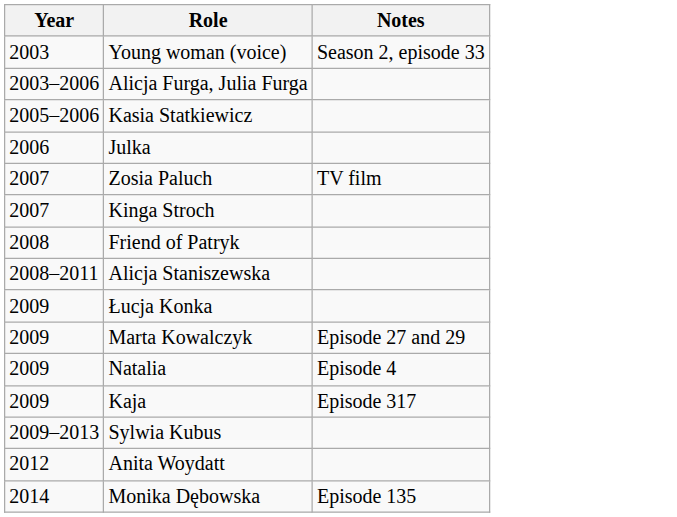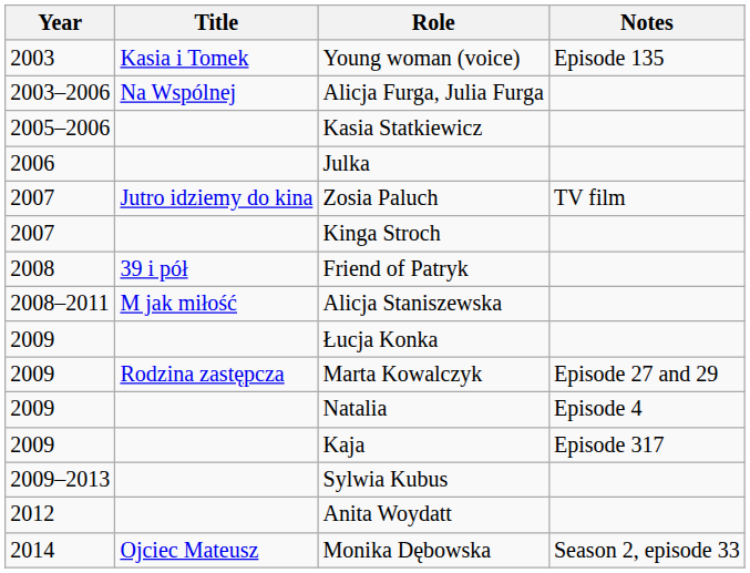 <table class="wikitable">
 <tr>
 <th>Year</th>
+<th>Title</th>
 <th>Role</th>
 <th>Notes</th>
 </tr>
 <tr>
 <td>2003</td>
+<td><a href='#'>Kasia i Tomek</a></td>
 <td>Young woman (voice)</td>
-<td>Season 2, episode 33</td>
+<td>Episode 135</td>
 </tr>
 <tr>
 <td>2003–2006</td>
+<td><a href='#'>Na Wspólnej</a></td>
 <td>Alicja Furga, Julia Furga</td>
 <td></td>
 </tr>
 <tr>
 <td>2005–2006</td>
+<td></td>
 <td>Kasia Statkiewicz</td>
 <td></td>
 </tr>
 <tr>
 <td>2006</td>
+<td></td>
 <td>Julka</td>
 <td></td>
 </tr>
 <tr>
 <td>2007</td>
+<td><a href='#'>Jutro idziemy do kina</a></td>
 <td>Zosia Paluch</td>
 <td>TV film</td>
 </tr>
 <tr>
 <td>2007</td>
+<td></td>
 <td>Kinga Stroch</td>
 <td></td>
 </tr>
 <tr>
 <td>2008</td>
+<td><a href='#'>39 i pół</a></td>
 <td>Friend of Patryk</td>
 <td></td>
 </tr>
 <tr>
 <td>2008–2011</td>
+<td><a href='#'>M jak miłość</a></td>
 <td>Alicja Staniszewska</td>
 <td></td>
 </tr>
 <tr>
 <td>2009</td>
+<td></td>
 <td>Łucja Konka</td>
 <td></td>
 </tr>
 <tr>
 <td>2009</td>
+<td><a href='#'>Rodzina zastępcza</a></td>
 <td>Marta Kowalczyk</td>
 <td>Episode 27 and 29</td>
 </tr>
 <tr>
 <td>2009</td>
+<td></td>
 <td>Natalia</td>
 <td>Episode 4</td>
 </tr>
 <tr>
 <td>2009</td>
+<td></td>
 <td>Kaja</td>
 <td>Episode 317</td>
 </tr>
 <tr>
 <td>2009–2013</td>
+<td></td>
 <td>Sylwia Kubus</td>
 <td></td>
 </tr>
 <tr>
 <td>2012</td>
+<td></td>
 <td>Anita Woydatt</td>
 <td></td>
 </tr>
 <tr>
 <td>2014</td>
+<td><a href='#'>Ojciec Mateusz</a></td>
 <td>Monika Dębowska</td>
-<td>Episode 135</td>
+<td>Season 2, episode 33</td>
 </tr>
 </table>
